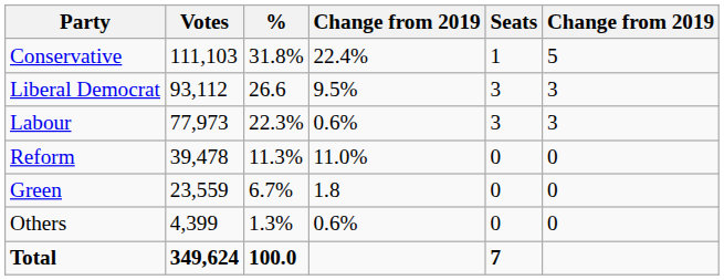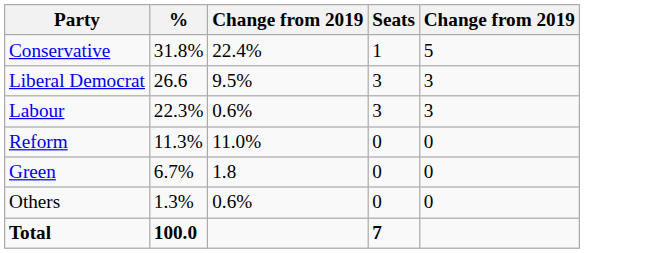 <table class="wikitable">
 <tr>
 <th>Party</th>
-<th>Votes</th>
 <th>%</th>
 <th>Change from 2019</th>
 <th>Seats</th>
 <th>Change from 2019</th>
 </tr>
 <tr>
 <td><a href='#'>Conservative</a></td>
-<td>111,103</td>
 <td>31.8%</td>
 <td>22.4%</td>
 <td>1</td>
 <td>5</td>
 </tr>
 <tr>
 <td><a href='#'>Liberal Democrat</a></td>
-<td>93,112</td>
 <td>26.6</td>
 <td>9.5%</td>
 <td>3</td>
 <td>3</td>
 </tr>
 <tr>
 <td><a href='#'>Labour</a></td>
-<td>77,973</td>
 <td>22.3%</td>
 <td>0.6%</td>
 <td>3</td>
 <td>3</td>
 </tr>
 <tr>
 <td><a href='#'>Reform</a></td>
-<td>39,478</td>
 <td>11.3%</td>
 <td>11.0%</td>
 <td>0</td>
 <td>0</td>
 </tr>
 <tr>
 <td><a href='#'>Green</a></td>
-<td>23,559</td>
 <td>6.7%</td>
 <td>1.8</td>
 <td>0</td>
 <td>0</td>
 </tr>
 <tr>
 <td>Others</td>
-<td>4,399</td>
 <td>1.3%</td>
 <td>0.6%</td>
 <td>0</td>
 <td>0</td>
 </tr>
 <tr>
 <td><strong>Total</strong></td>
-<td><strong>349,624</strong></td>
 <td><strong>100.0</strong></td>
 <td></td>
 <td><strong>7</strong></td>
 <td></td>
 </tr>
 </table>
